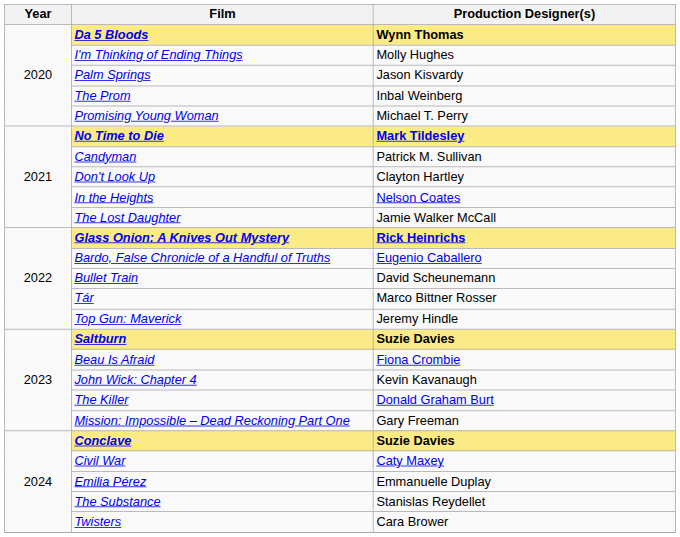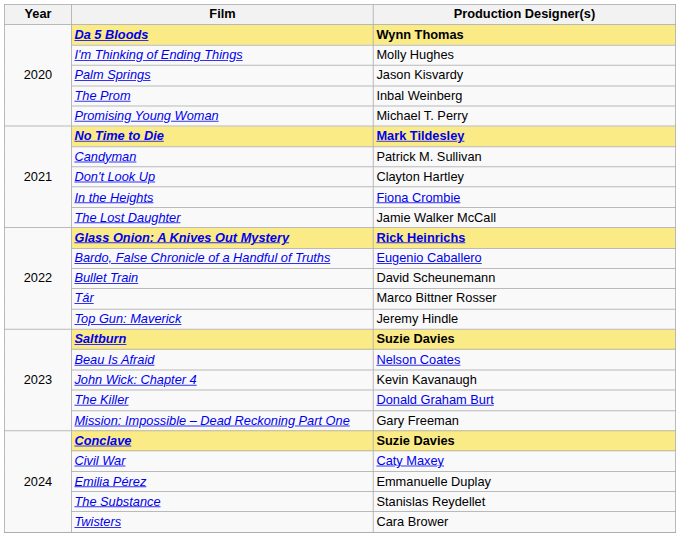 <table class="wikitable" width="95%" cellpadding="5">
 <tr>
 <th width="10%">Year</th>
 <th width="45%">Film</th>
 <th width="45%">Production Designer(s)</th>
 </tr>
 <tr>
 <td rowspan="5" style="text-align:center;">2020<br></td>
 <td style="background:#FAEB86;"><strong><em><a href='#'>Da 5 Bloods</a></em></strong></td>
 <td style="background:#FAEB86;"><strong>Wynn Thomas</strong></td>
 </tr>
 <tr>
 <td><em><a href='#'>I'm Thinking of Ending Things</a></em></td>
 <td>Molly Hughes</td>
 </tr>
 <tr>
 <td><em><a href='#'>Palm Springs</a></em></td>
 <td>Jason Kisvardy</td>
 </tr>
 <tr>
 <td><em><a href='#'>The Prom</a></em></td>
 <td>Inbal Weinberg</td>
 </tr>
 <tr>
 <td><em><a href='#'>Promising Young Woman</a></em></td>
 <td>Michael T. Perry</td>
 </tr>
 <tr>
 <td rowspan="5" style="text-align:center;">2021<br></td>
 <td style="background:#FAEB86;"><strong><em><a href='#'>No Time to Die</a></em></strong></td>
 <td style="background:#FAEB86;"><strong><a href='#'>Mark Tildesley</a></strong></td>
 </tr>
 <tr>
 <td><em><a href='#'>Candyman</a></em></td>
 <td>Patrick M. Sullivan</td>
 </tr>
 <tr>
 <td><em><a href='#'>Don't Look Up</a></em></td>
 <td>Clayton Hartley</td>
 </tr>
 <tr>
 <td><em><a href='#'>In the Heights</a></em></td>
-<td><a href='#'>Nelson Coates</a></td>
+<td><a href='#'>Fiona Crombie</a></td>
 </tr>
 <tr>
 <td><em><a href='#'>The Lost Daughter</a></em></td>
 <td>Jamie Walker McCall</td>
 </tr>
 <tr>
 <td rowspan="5" style="text-align:center;">2022<br></td>
 <td style="background:#FAEB86;"><strong><em><a href='#'>Glass Onion: A Knives Out Mystery</a></em></strong></td>
 <td style="background:#FAEB86;"><strong><a href='#'>Rick Heinrichs</a></strong></td>
 </tr>
 <tr>
 <td><em><a href='#'>Bardo, False Chronicle of a Handful of Truths</a></em></td>
 <td><a href='#'>Eugenio Caballero</a></td>
 </tr>
 <tr>
 <td><em><a href='#'>Bullet Train</a></em></td>
 <td>David Scheunemann</td>
 </tr>
 <tr>
 <td><em><a href='#'>Tár</a></em></td>
 <td>Marco Bittner Rosser</td>
 </tr>
 <tr>
 <td><em><a href='#'>Top Gun: Maverick</a></em></td>
 <td>Jeremy Hindle</td>
 </tr>
 <tr>
 <td rowspan="5" style="text-align:center;">2023<br></td>
 <td style="background:#FAEB86;"><strong><em><a href='#'>Saltburn</a></em></strong></td>
 <td style="background:#FAEB86;"><strong>Suzie Davies</strong></td>
 </tr>
 <tr>
 <td><em><a href='#'>Beau Is Afraid</a></em></td>
-<td><a href='#'>Fiona Crombie</a></td>
+<td><a href='#'>Nelson Coates</a></td>
 </tr>
 <tr>
 <td><em><a href='#'>John Wick: Chapter 4</a></em></td>
 <td>Kevin Kavanaugh</td>
 </tr>
 <tr>
 <td><em><a href='#'>The Killer</a></em></td>
 <td><a href='#'>Donald Graham Burt</a></td>
 </tr>
 <tr>
 <td><em><a href='#'>Mission: Impossible – Dead Reckoning Part One</a></em></td>
 <td>Gary Freeman</td>
 </tr>
 <tr>
 <td rowspan="5" style="text-align:center;">2024<br></td>
 <td style="background:#FAEB86;"><strong><em><a href='#'>Conclave</a></em></strong></td>
 <td style="background:#FAEB86;"><strong>Suzie Davies</strong></td>
 </tr>
 <tr>
 <td><em><a href='#'>Civil War</a></em></td>
 <td><a href='#'>Caty Maxey</a></td>
 </tr>
 <tr>
 <td><em><a href='#'>Emilia Pérez</a></em></td>
 <td>Emmanuelle Duplay</td>
 </tr>
 <tr>
 <td><em><a href='#'>The Substance</a></em></td>
 <td>Stanislas Reydellet</td>
 </tr>
 <tr>
 <td><em><a href='#'>Twisters</a></em></td>
 <td>Cara Brower</td>
 </tr>
 <tr>
 </tr>
 </table>
